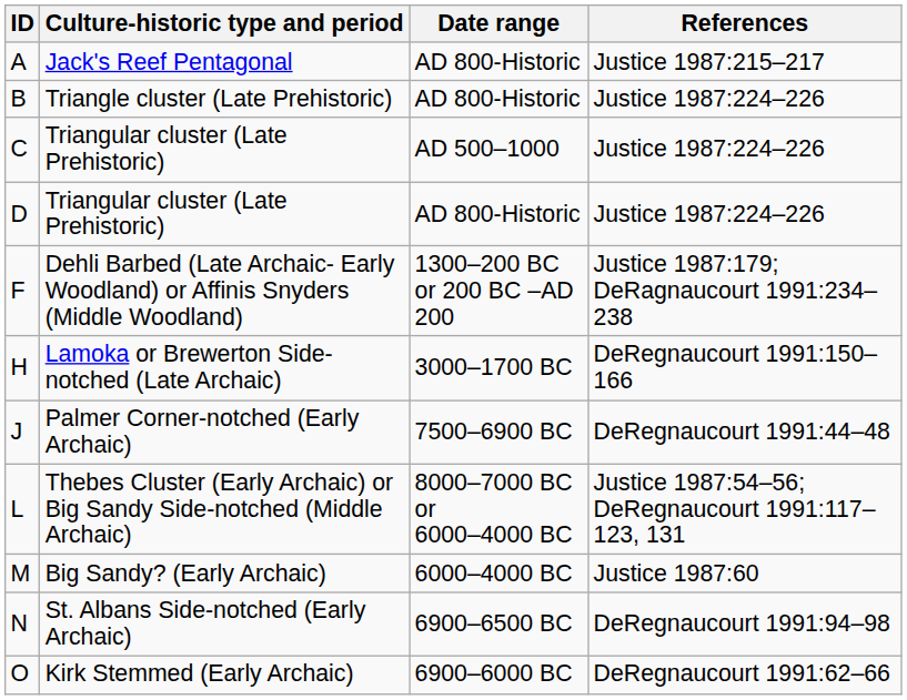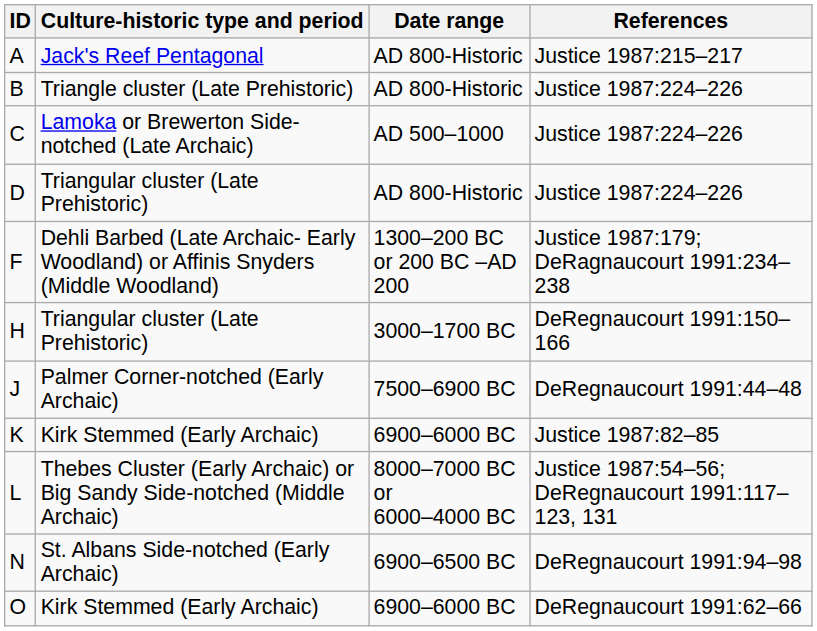 <table class="wikitable">
 <tr>
 <th>ID</th>
 <th>Culture-historic type and period</th>
 <th>Date range</th>
 <th>References</th>
 </tr>
 <tr>
 <td>A</td>
 <td><a href='#'>Jack's Reef Pentagonal</a></td>
 <td>AD 800-Historic</td>
 <td>Justice 1987:215–217</td>
 </tr>
 <tr>
 <td>B</td>
 <td>Triangle cluster (Late Prehistoric)</td>
 <td>AD 800-Historic</td>
 <td>Justice 1987:224–226</td>
 </tr>
 <tr>
 <td>C</td>
-<td>Triangular cluster (Late Prehistoric)</td>
+<td><a href='#'>Lamoka</a> or Brewerton Side-notched (Late Archaic)</td>
 <td>AD 500–1000</td>
 <td>Justice 1987:224–226</td>
 </tr>
 <tr>
 <td>D</td>
 <td>Triangular cluster (Late Prehistoric)</td>
 <td>AD 800-Historic</td>
 <td>Justice 1987:224–226</td>
 </tr>
 <tr>
 <td>F</td>
 <td>Dehli Barbed (Late Archaic- Early Woodland) or Affinis Snyders (Middle Woodland)</td>
 <td>1300–200 BC or 200 BC –AD 200</td>
 <td>Justice 1987:179; DeRagnaucourt 1991:234–238</td>
 </tr>
 <tr>
 <td>H</td>
-<td><a href='#'>Lamoka</a> or Brewerton Side-notched (Late Archaic)</td>
+<td>Triangular cluster (Late Prehistoric)</td>
 <td>3000–1700 BC</td>
 <td>DeRegnaucourt 1991:150–166</td>
 </tr>
 <tr>
 <td>J</td>
 <td>Palmer Corner-notched (Early Archaic)</td>
 <td>7500–6900 BC</td>
 <td>DeRegnaucourt 1991:44–48</td>
 </tr>
 <tr>
+<td>K</td>
+<td>Kirk Stemmed (Early Archaic)</td>
+<td>6900–6000 BC</td>
+<td>Justice 1987:82–85</td>
+</tr>
+<tr>
 <td>L</td>
 <td>Thebes Cluster (Early Archaic) or Big Sandy Side-notched (Middle Archaic)</td>
 <td>8000–7000 BC or<br>6000–4000 BC</td>
 <td>Justice 1987:54–56; DeRegnaucourt 1991:117–123, 131</td>
-</tr>
-<tr>
-<td>M</td>
-<td>Big Sandy? (Early Archaic)</td>
-<td>6000–4000 BC</td>
-<td>Justice 1987:60</td>
 </tr>
 <tr>
 <td>N</td>
 <td>St. Albans Side-notched (Early Archaic)</td>
 <td>6900–6500 BC</td>
 <td>DeRegnaucourt 1991:94–98</td>
 </tr>
 <tr>
 <td>O</td>
 <td>Kirk Stemmed (Early Archaic)</td>
 <td>6900–6000 BC</td>
 <td>DeRegnaucourt 1991:62–66</td>
 </tr>
 </table>
